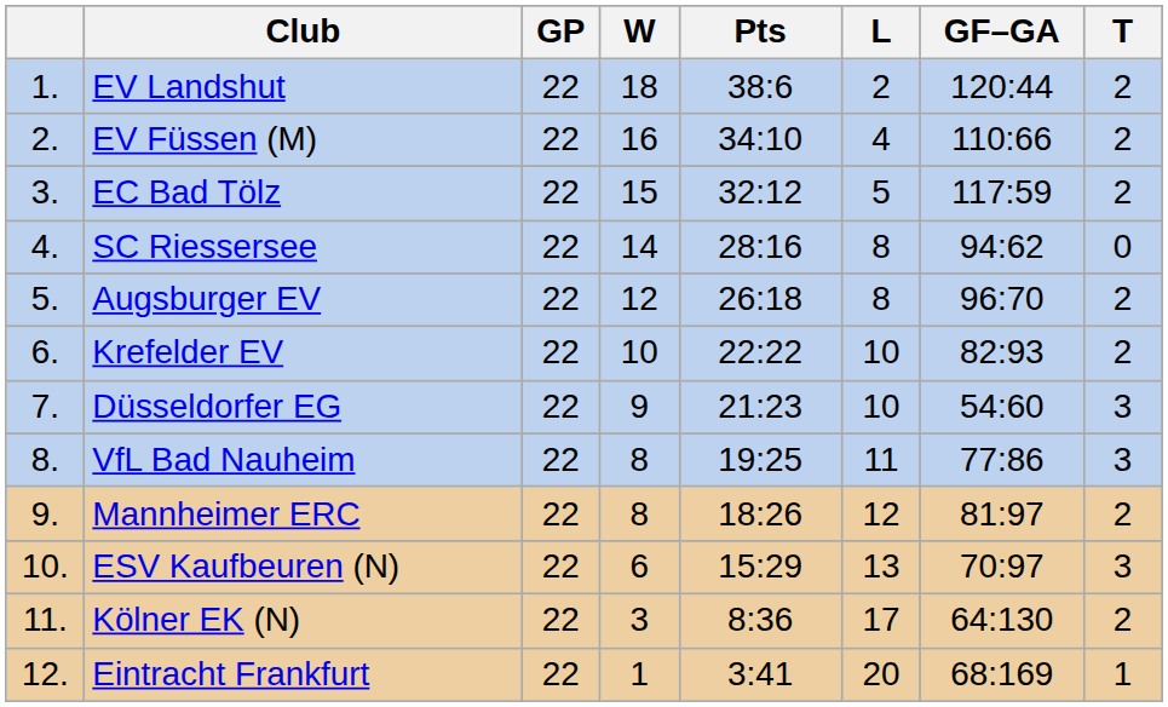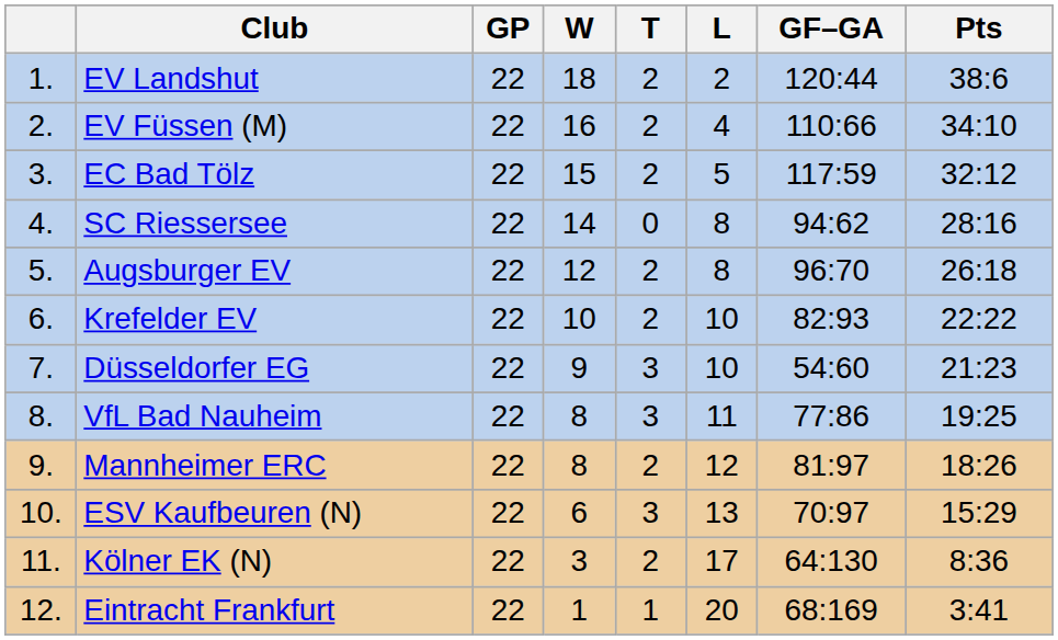 <table class="wikitable">
 <tr>
 <th width="30"></th>
 <th width="200">Club</th>
 <th width="30">GP</th>
 <th width="30">W</th>
-<th width="70">Pts</th>
+<th width="30">T</th>
 <th width="30">L</th>
 <th width="70">GF–GA</th>
-<th width="30">T</th>
+<th width="70">Pts</th>
 </tr>
 <tr bgcolor="#BCD2EE" align="center">
 <td>1.</td>
 <td align="left"><a href='#'>EV Landshut</a></td>
 <td>22</td>
 <td>18</td>
-<td>38:6</td>
+<td>2</td>
 <td>2</td>
 <td>120:44</td>
-<td>2</td>
+<td>38:6</td>
 </tr>
 <tr bgcolor=#BCD2EE align="center">
 <td>2.</td>
 <td align="left"><a href='#'>EV Füssen</a> (M)</td>
 <td>22</td>
 <td>16</td>
-<td>34:10</td>
+<td>2</td>
 <td>4</td>
 <td>110:66</td>
-<td>2</td>
+<td>34:10</td>
 </tr>
 <tr bgcolor=#BCD2EE align="center">
 <td>3.</td>
 <td align="left"><a href='#'>EC Bad Tölz</a></td>
 <td>22</td>
 <td>15</td>
-<td>32:12</td>
+<td>2</td>
 <td>5</td>
 <td>117:59</td>
-<td>2</td>
+<td>32:12</td>
 </tr>
 <tr bgcolor=#BCD2EE align="center">
 <td>4.</td>
 <td align="left"><a href='#'>SC Riessersee</a></td>
 <td>22</td>
 <td>14</td>
-<td>28:16</td>
+<td>0</td>
 <td>8</td>
 <td>94:62</td>
-<td>0</td>
+<td>28:16</td>
 </tr>
 <tr bgcolor=#BCD2EE align="center">
 <td>5.</td>
 <td align="left"><a href='#'>Augsburger EV</a></td>
 <td>22</td>
 <td>12</td>
-<td>26:18</td>
+<td>2</td>
 <td>8</td>
 <td>96:70</td>
-<td>2</td>
+<td>26:18</td>
 </tr>
 <tr bgcolor=#BCD2EE align="center">
 <td>6.</td>
 <td align="left"><a href='#'>Krefelder EV</a></td>
 <td>22</td>
 <td>10</td>
-<td>22:22</td>
+<td>2</td>
 <td>10</td>
 <td>82:93</td>
-<td>2</td>
+<td>22:22</td>
 </tr>
 <tr bgcolor=#BCD2EE align="center">
 <td>7.</td>
 <td align="left"><a href='#'>Düsseldorfer EG</a></td>
 <td>22</td>
 <td>9</td>
-<td>21:23</td>
+<td>3</td>
 <td>10</td>
 <td>54:60</td>
-<td>3</td>
+<td>21:23</td>
 </tr>
 <tr bgcolor=#BCD2EE align="center">
 <td>8.</td>
 <td align="left"><a href='#'>VfL Bad Nauheim</a></td>
 <td>22</td>
 <td>8</td>
-<td>19:25</td>
+<td>3</td>
 <td>11</td>
 <td>77:86</td>
-<td>3</td>
+<td>19:25</td>
 </tr>
 <tr bgcolor=#EECFA1 align="center">
 <td>9.</td>
 <td align="left"><a href='#'>Mannheimer ERC</a></td>
 <td>22</td>
 <td>8</td>
-<td>18:26</td>
+<td>2</td>
 <td>12</td>
 <td>81:97</td>
-<td>2</td>
+<td>18:26</td>
 </tr>
 <tr bgcolor=#EECFA1 align="center">
 <td>10.</td>
 <td align="left"><a href='#'>ESV Kaufbeuren</a> (N)</td>
 <td>22</td>
 <td>6</td>
-<td>15:29</td>
+<td>3</td>
 <td>13</td>
 <td>70:97</td>
-<td>3</td>
+<td>15:29</td>
 </tr>
 <tr bgcolor=#EECFA1 align="center">
 <td>11.</td>
 <td align="left"><a href='#'>Kölner EK</a> (N)</td>
 <td>22</td>
 <td>3</td>
-<td>8:36</td>
+<td>2</td>
 <td>17</td>
 <td>64:130</td>
-<td>2</td>
+<td>8:36</td>
 </tr>
 <tr bgcolor=#EECFA1 align="center">
 <td>12.</td>
 <td align="left"><a href='#'>Eintracht Frankfurt</a></td>
 <td>22</td>
 <td>1</td>
-<td>3:41</td>
+<td>1</td>
 <td>20</td>
 <td>68:169</td>
-<td>1</td>
+<td>3:41</td>
 </tr>
 </table>
